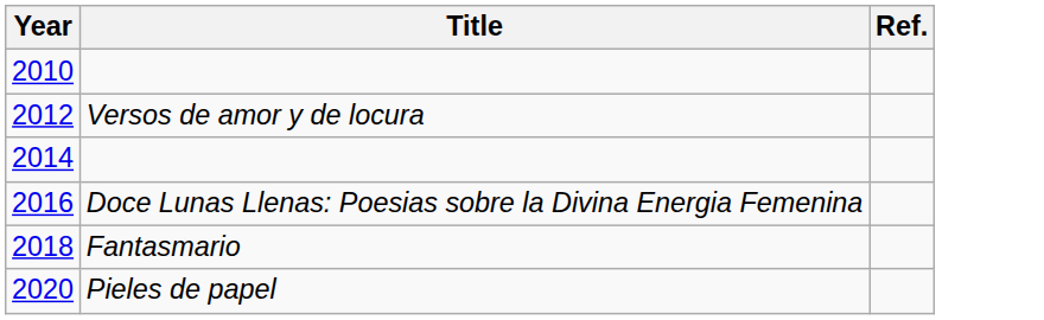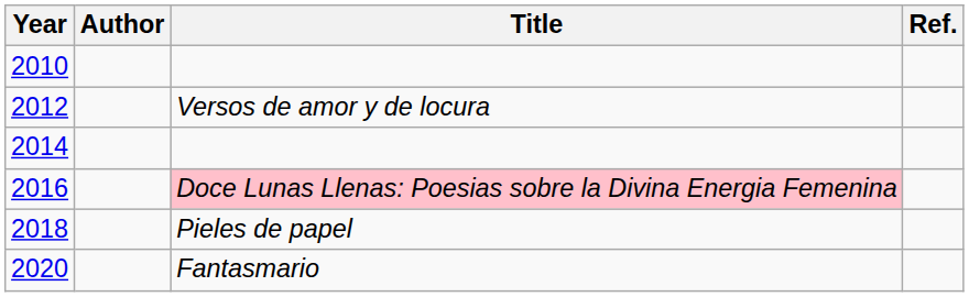 <table class="wikitable sortable mw-collapsible">
 <tr>
 <th>Year</th>
+<th>Author</th>
 <th>Title</th>
 <th>Ref.</th>
 </tr>
 <tr>
 <td><a href='#'>2010</a></td>
+<td></td>
 <td><em></em></td>
 <td></td>
 </tr>
 <tr>
 <td><a href='#'>2012</a></td>
+<td></td>
 <td><em>Versos de amor y de locura</em></td>
 <td></td>
 </tr>
 <tr>
 <td><a href='#'>2014</a></td>
+<td></td>
 <td><em></em></td>
 <td></td>
 </tr>
 <tr>
 <td><a href='#'>2016</a></td>
-<td><em>Doce Lunas Llenas: Poesias sobre la Divina Energia Femenina</em></td>
+<td></td>
+<td style="background: pink;"><em>Doce Lunas Llenas: Poesias sobre la Divina Energia Femenina</em></td>
 <td></td>
 </tr>
 <tr>
 <td><a href='#'>2018</a></td>
-<td><em>Fantasmario</em></td>
+<td></td>
+<td><em>Pieles de papel</em></td>
 <td></td>
 </tr>
 <tr>
 <td><a href='#'>2020</a></td>
-<td><em>Pieles de papel</em></td>
+<td></td>
+<td><em>Fantasmario</em></td>
 <td></td>
 </tr>
 </table>
